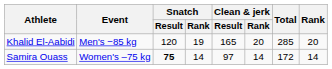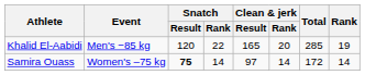 <table class="wikitable" style="font-size:90%">
 <tr>
 <th rowspan="2">Athlete</th>
 <th rowspan="2">Event</th>
 <th colspan="2">Snatch</th>
 <th colspan="2">Clean & jerk</th>
 <th rowspan="2">Total</th>
 <th rowspan="2">Rank</th>
 </tr>
 <tr style="font-size:95%">
 <th>Result</th>
 <th>Rank</th>
 <th>Result</th>
 <th>Rank</th>
 </tr>
 <tr align=center>
 <td align=left><a href='#'>Khalid El-Aabidi</a></td>
 <td align=left><a href='#'>Men's −85 kg</a></td>
 <td>120</td>
-<td>19</td>
+<td>22</td>
 <td>165</td>
 <td>20</td>
 <td>285</td>
-<td>20</td>
+<td>19</td>
 </tr>
 <tr align=center>
 <td align=left><a href='#'>Samira Ouass</a></td>
 <td align=left><a href='#'>Women's –75 kg</a></td>
 <td><strong>75</strong></td>
 <td>14</td>
 <td>97</td>
 <td>14</td>
 <td>172</td>
 <td>14</td>
 </tr>
 </table>
